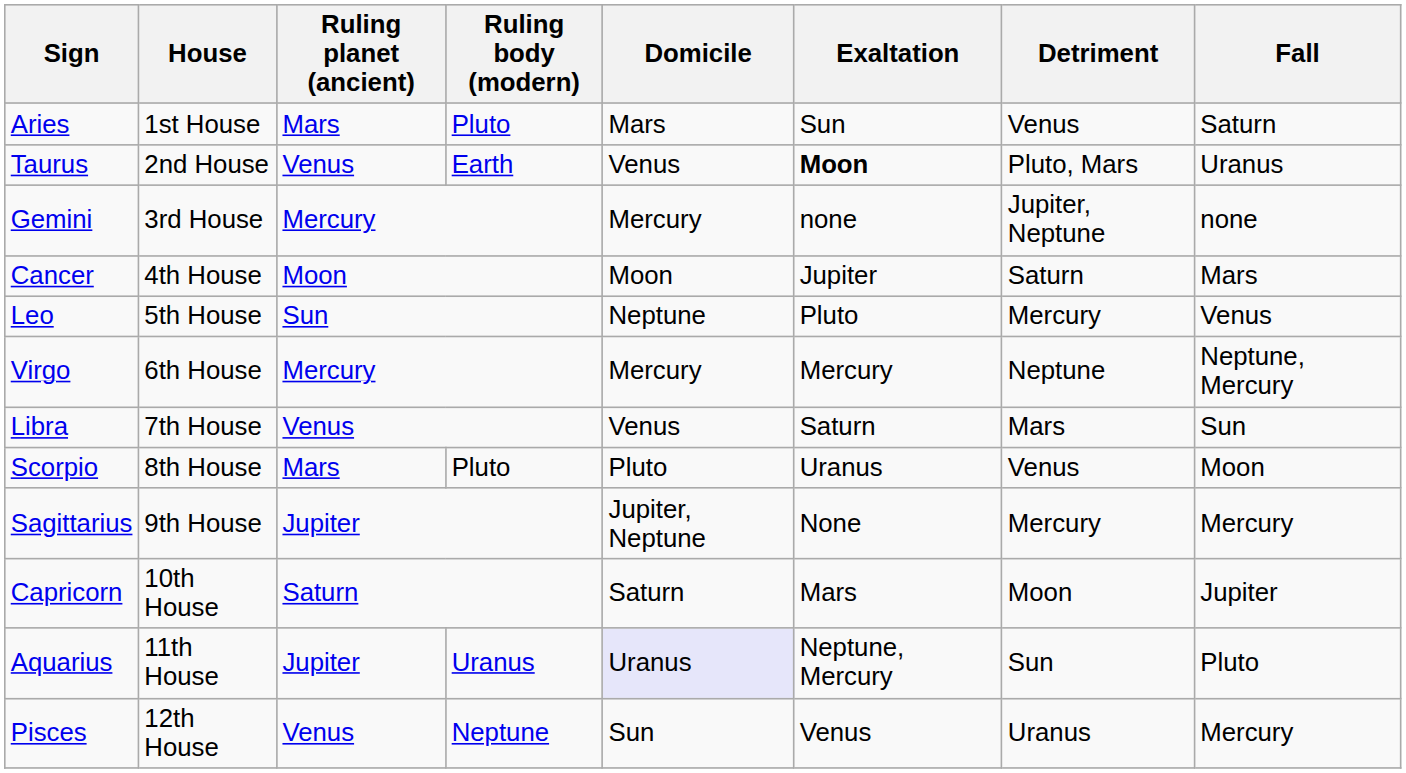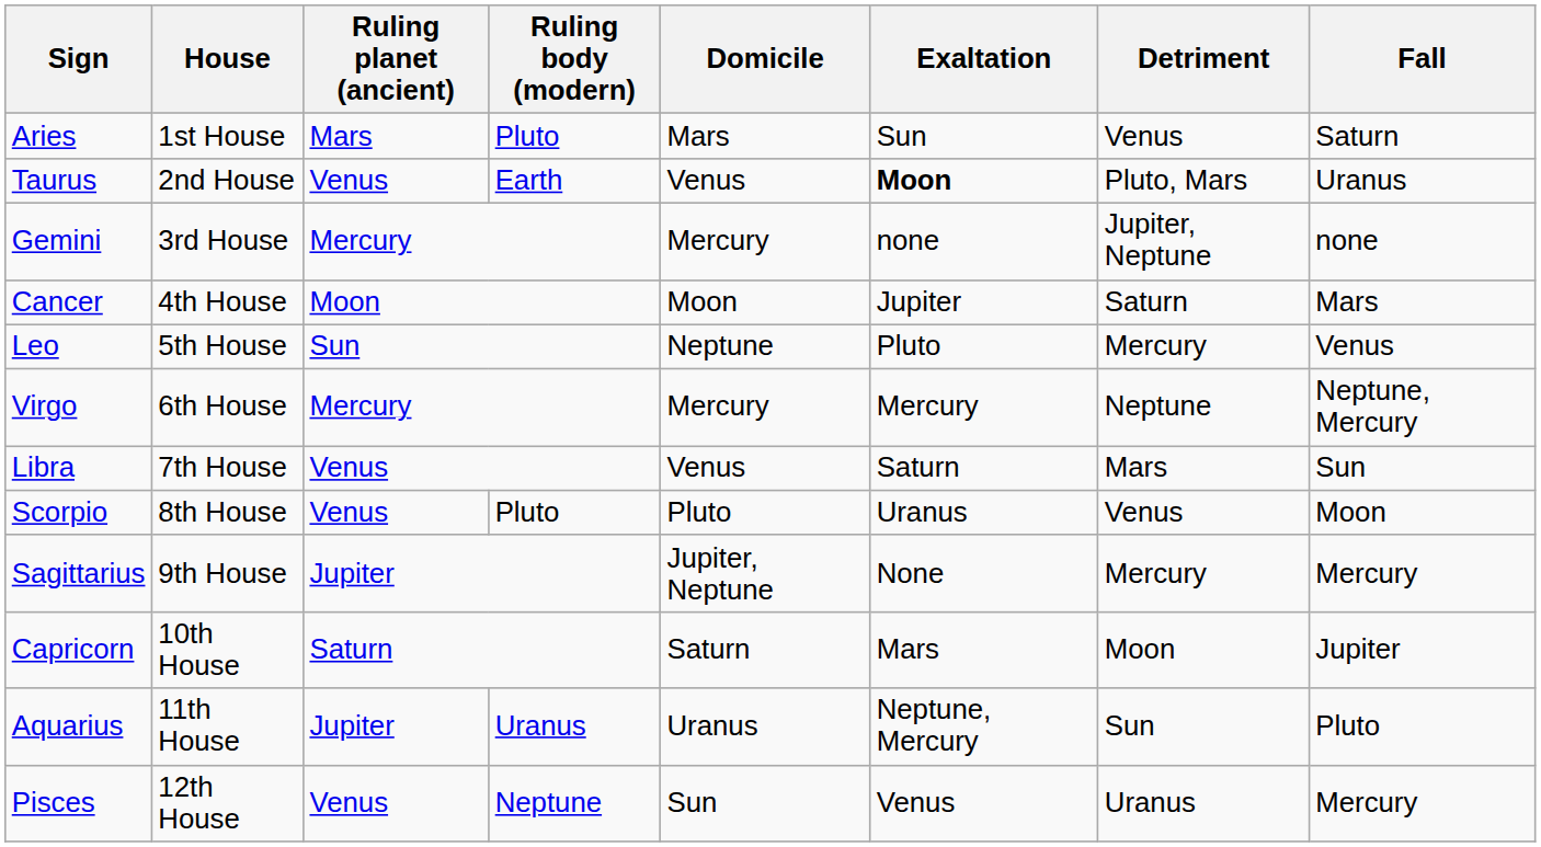 <table class="wikitable">
 <tr>
 <th>Sign</th>
 <th>House</th>
 <th>Ruling planet<br>(ancient)</th>
 <th>Ruling body<br>(modern)</th>
 <th>Domicile</th>
 <th>Exaltation</th>
 <th>Detriment</th>
 <th>Fall</th>
 </tr>
 <tr>
 <td><a href='#'>Aries</a></td>
 <td>1st House</td>
 <td><a href='#'>Mars</a></td>
 <td><a href='#'>Pluto</a></td>
 <td>Mars</td>
 <td>Sun</td>
 <td>Venus</td>
 <td>Saturn</td>
 </tr>
 <tr>
 <td><a href='#'>Taurus</a></td>
 <td>2nd House</td>
 <td><a href='#'>Venus</a></td>
 <td><a href='#'>Earth</a></td>
 <td>Venus</td>
 <td><strong>Moon</strong></td>
 <td>Pluto, Mars</td>
 <td>Uranus</td>
 </tr>
 <tr>
 <td><a href='#'>Gemini</a></td>
 <td>3rd House</td>
 <td colspan="2"><a href='#'>Mercury</a></td>
 <td>Mercury</td>
 <td>none</td>
 <td>Jupiter, Neptune</td>
 <td>none</td>
 </tr>
 <tr>
 <td><a href='#'>Cancer</a></td>
 <td>4th House</td>
 <td colspan="2"><a href='#'>Moon</a></td>
 <td>Moon</td>
 <td>Jupiter</td>
 <td>Saturn</td>
 <td>Mars</td>
 </tr>
 <tr>
 <td><a href='#'>Leo</a></td>
 <td>5th House</td>
 <td colspan="2"><a href='#'>Sun</a></td>
 <td>Neptune</td>
 <td>Pluto</td>
 <td>Mercury</td>
 <td>Venus</td>
 </tr>
 <tr>
 <td><a href='#'>Virgo</a></td>
 <td>6th House</td>
 <td colspan="2"><a href='#'>Mercury</a></td>
 <td>Mercury</td>
 <td>Mercury</td>
 <td>Neptune</td>
 <td>Neptune, Mercury</td>
 </tr>
 <tr>
 <td><a href='#'>Libra</a></td>
 <td>7th House</td>
 <td colspan="2"><a href='#'>Venus</a></td>
 <td>Venus</td>
 <td>Saturn</td>
 <td>Mars</td>
 <td>Sun</td>
 </tr>
 <tr>
 <td><a href='#'>Scorpio</a></td>
 <td>8th House</td>
-<td><a href='#'>Mars</a></td>
+<td><a href='#'>Venus</a></td>
 <td>Pluto</td>
 <td>Pluto</td>
 <td>Uranus</td>
 <td>Venus</td>
 <td>Moon</td>
 </tr>
 <tr>
 <td><a href='#'>Sagittarius</a></td>
 <td>9th House</td>
 <td colspan="2"><a href='#'>Jupiter</a></td>
 <td>Jupiter, Neptune</td>
 <td>None</td>
 <td>Mercury</td>
 <td>Mercury</td>
 </tr>
 <tr>
 <td><a href='#'>Capricorn</a></td>
 <td>10th House</td>
 <td colspan="2"><a href='#'>Saturn</a></td>
 <td>Saturn</td>
 <td>Mars</td>
 <td>Moon</td>
 <td>Jupiter</td>
 </tr>
 <tr>
 <td><a href='#'>Aquarius</a></td>
 <td>11th House</td>
 <td><a href='#'>Jupiter</a></td>
 <td><a href='#'>Uranus</a></td>
-<td style="background: lavender;">Uranus</td>
+<td>Uranus</td>
 <td>Neptune, Mercury</td>
 <td>Sun</td>
 <td>Pluto</td>
 </tr>
 <tr>
 <td><a href='#'>Pisces</a></td>
 <td>12th House</td>
 <td><a href='#'>Venus</a></td>
 <td><a href='#'>Neptune</a></td>
 <td>Sun</td>
 <td>Venus</td>
 <td>Uranus</td>
 <td>Mercury</td>
 </tr>
 </table>
